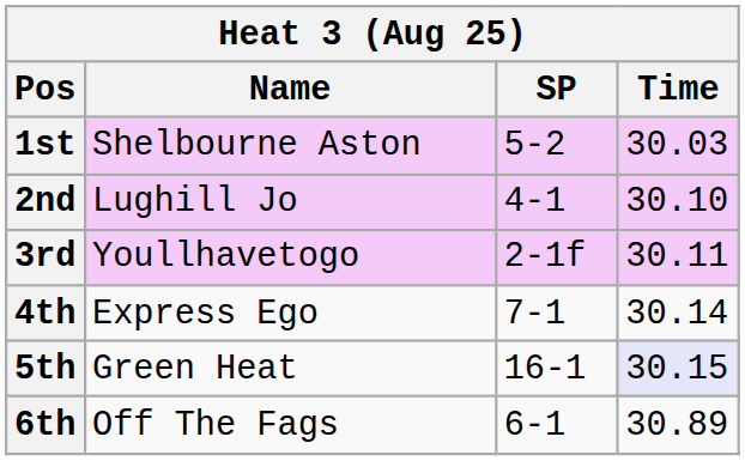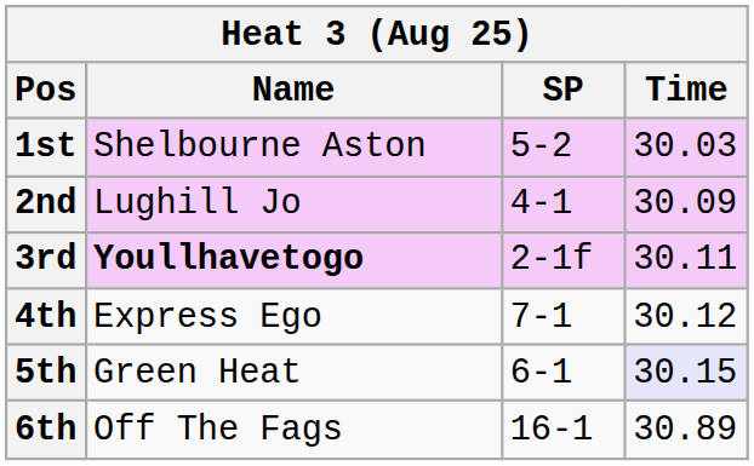 <table class="wikitable">
 <tr>
 <th colspan="6">Heat 3 (Aug 25)</th>
 </tr>
 <tr>
 <th width=20>Pos</th>
 <th width=150>Name</th>
 <th width=40>SP</th>
 <th width=40>Time</th>
 </tr>
 <tr style="background: #f4caf9;">
 <th>1st</th>
 <td>Shelbourne Aston</td>
 <td>5-2</td>
 <td>30.03</td>
 </tr>
 <tr style="background: #f4caf9;">
 <th>2nd</th>
 <td>Lughill Jo</td>
 <td>4-1</td>
-<td>30.10</td>
+<td>30.09</td>
 </tr>
 <tr style="background: #f4caf9;">
 <th>3rd</th>
-<td>Youllhavetogo</td>
+<td><strong>Youllhavetogo</strong></td>
 <td>2-1f</td>
 <td>30.11</td>
 </tr>
 <tr>
 <th>4th</th>
 <td>Express Ego</td>
 <td>7-1</td>
-<td>30.14</td>
+<td>30.12</td>
 </tr>
 <tr>
 <th>5th</th>
 <td>Green Heat</td>
-<td>16-1</td>
+<td>6-1</td>
 <td style="background: lavender;">30.15</td>
 </tr>
 <tr>
 <th>6th</th>
 <td>Off The Fags</td>
-<td>6-1</td>
+<td>16-1</td>
 <td>30.89</td>
 </tr>
 </table>
